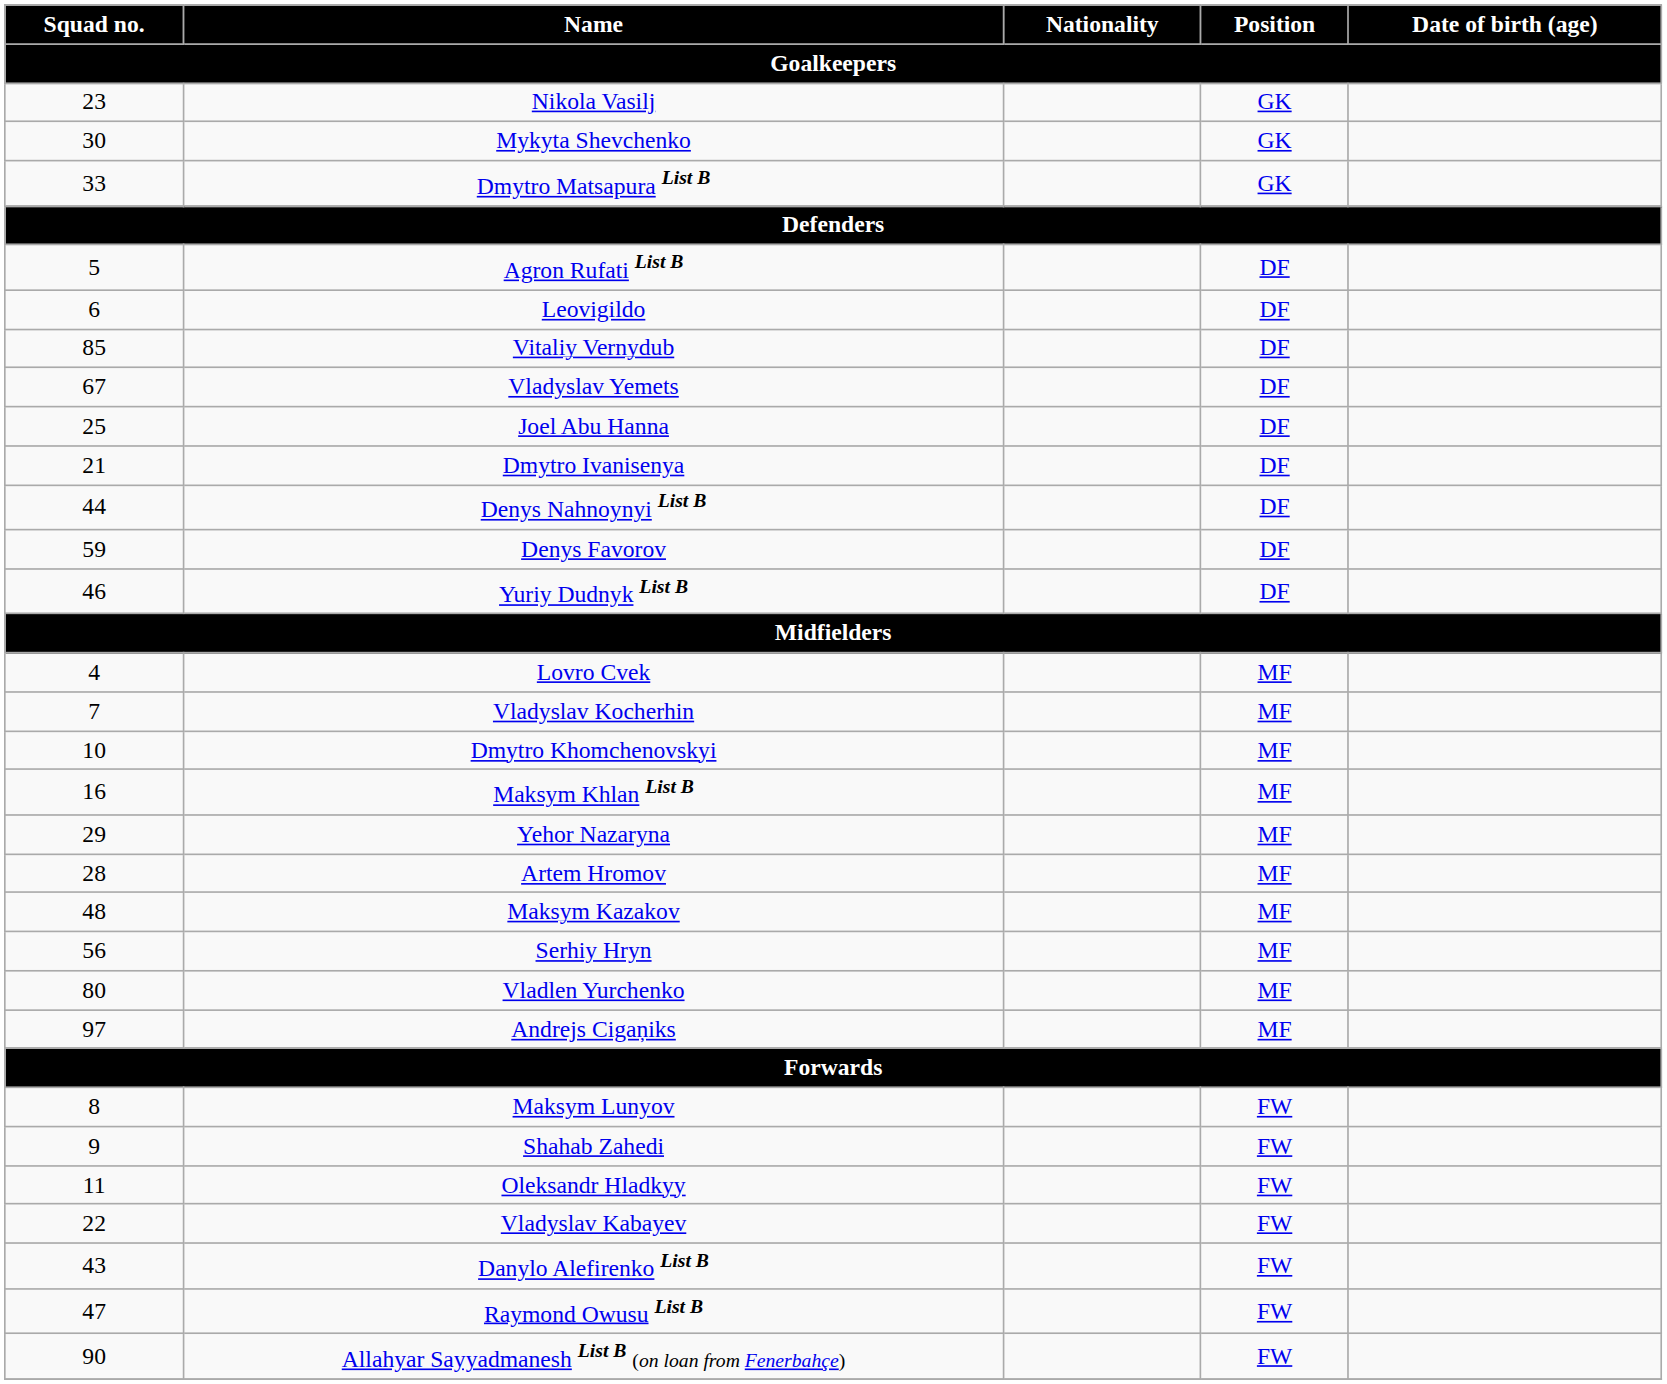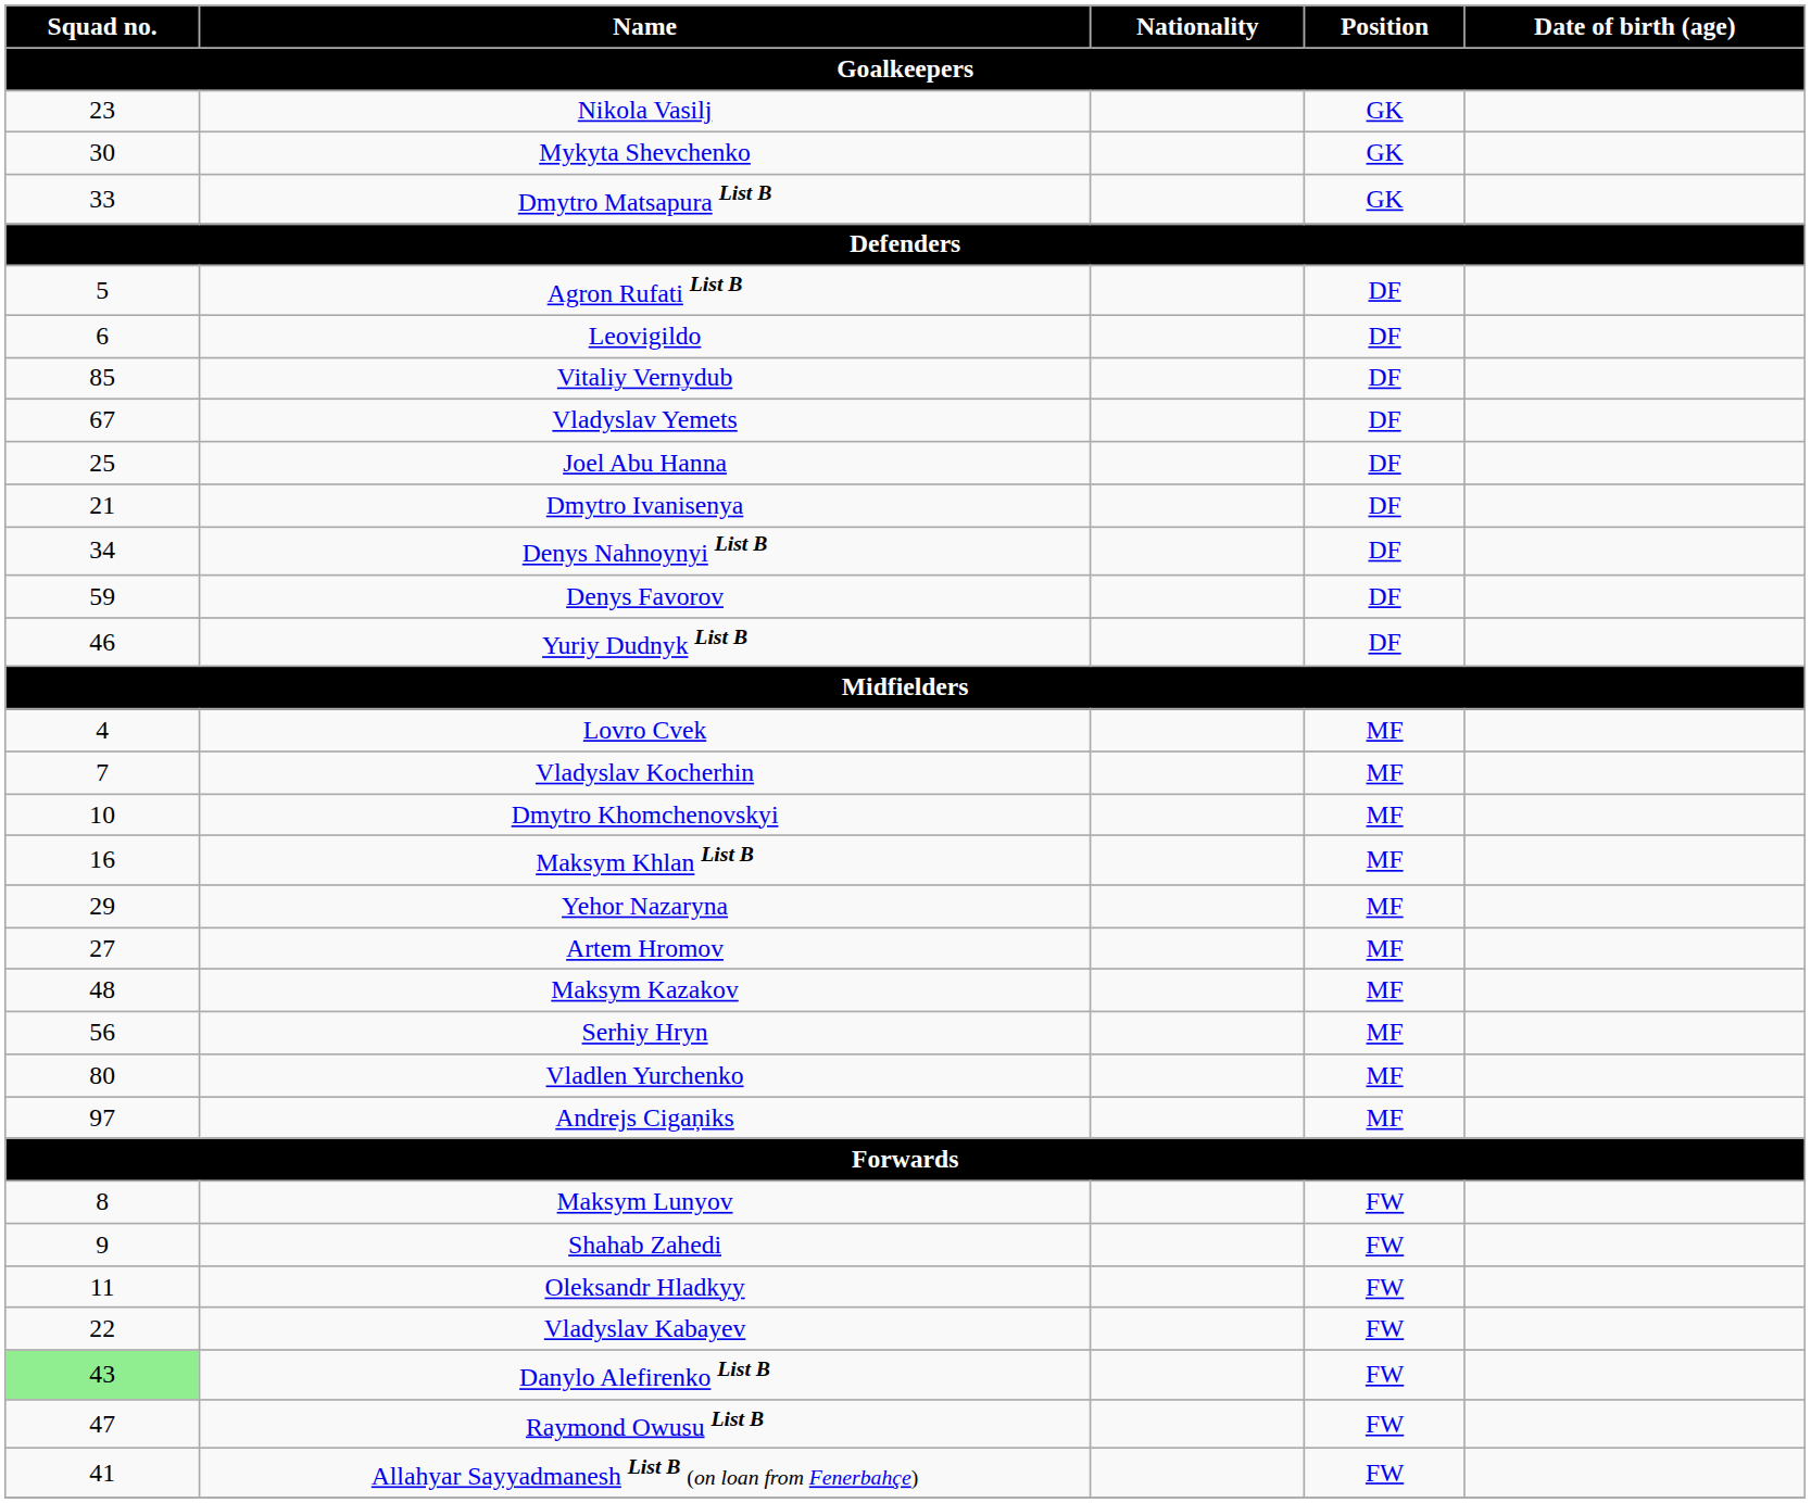 <table class="wikitable" style="text-align:center; font-size:90%; width:80%">
 <tr>
 <th style="background:black; color:#FFFFFF; text-align:center">Squad no.</th>
 <th style="background:black; color:#FFFFFF; text-align:center">Name</th>
 <th style="background:black; color:#FFFFFF; text-align:center">Nationality</th>
 <th style="background:black; color:#FFFFFF; text-align:center">Position</th>
 <th style="background:black; color:#FFFFFF; text-align:center">Date of birth (age)</th>
 </tr>
 <tr>
 <th colspan="6" style="background:black; color:#FFFFFF; text-align:center">Goalkeepers</th>
 </tr>
 <tr>
 <td>23</td>
 <td><a href='#'>Nikola Vasilj</a></td>
 <td></td>
 <td><a href='#'>GK</a></td>
 <td></td>
 </tr>
 <tr>
 <td>30</td>
 <td><a href='#'>Mykyta Shevchenko</a></td>
 <td></td>
 <td><a href='#'>GK</a></td>
 <td></td>
 </tr>
 <tr>
 <td>33</td>
 <td><a href='#'>Dmytro Matsapura</a> <sup><strong><em>List B</em></strong></sup></td>
 <td></td>
 <td><a href='#'>GK</a></td>
 <td></td>
 </tr>
 <tr>
 <th colspan="6" style="background:black; color:#FFFFFF; text-align:center">Defenders</th>
 </tr>
 <tr>
 <td>5</td>
 <td><a href='#'>Agron Rufati</a> <sup><strong><em>List B</em></strong></sup></td>
 <td></td>
 <td><a href='#'>DF</a></td>
 <td></td>
 </tr>
 <tr>
 <td>6</td>
 <td><a href='#'>Leovigildo</a></td>
 <td></td>
 <td><a href='#'>DF</a></td>
 <td></td>
 </tr>
 <tr>
 <td>85</td>
 <td><a href='#'>Vitaliy Vernydub</a></td>
 <td></td>
 <td><a href='#'>DF</a></td>
 <td></td>
 </tr>
 <tr>
 <td>67</td>
 <td><a href='#'>Vladyslav Yemets</a></td>
 <td></td>
 <td><a href='#'>DF</a></td>
 <td></td>
 </tr>
 <tr>
 <td>25</td>
 <td><a href='#'>Joel Abu Hanna</a></td>
 <td></td>
 <td><a href='#'>DF</a></td>
 <td></td>
 </tr>
 <tr>
 <td>21</td>
 <td><a href='#'>Dmytro Ivanisenya</a></td>
 <td></td>
 <td><a href='#'>DF</a></td>
 <td></td>
 </tr>
 <tr>
-<td>44</td>
+<td>34</td>
 <td><a href='#'>Denys Nahnoynyi</a> <sup><strong><em>List B</em></strong></sup></td>
 <td></td>
 <td><a href='#'>DF</a></td>
 <td></td>
 </tr>
 <tr>
 <td>59</td>
 <td><a href='#'>Denys Favorov</a></td>
 <td></td>
 <td><a href='#'>DF</a></td>
 <td></td>
 </tr>
 <tr>
 <td>46</td>
 <td><a href='#'>Yuriy Dudnyk</a> <sup><strong><em>List B</em></strong></sup></td>
 <td></td>
 <td><a href='#'>DF</a></td>
 <td></td>
 </tr>
 <tr>
 <th colspan="6" style="background:black; color:#FFFFFF; text-align:center">Midfielders</th>
 </tr>
 <tr>
 <td>4</td>
 <td><a href='#'>Lovro Cvek</a></td>
 <td></td>
 <td><a href='#'>MF</a></td>
 <td></td>
 </tr>
 <tr>
 <td>7</td>
 <td><a href='#'>Vladyslav Kocherhin</a></td>
 <td></td>
 <td><a href='#'>MF</a></td>
 <td></td>
 </tr>
 <tr>
 <td>10</td>
 <td><a href='#'>Dmytro Khomchenovskyi</a></td>
 <td></td>
 <td><a href='#'>MF</a></td>
 <td></td>
 </tr>
 <tr>
 <td>16</td>
 <td><a href='#'>Maksym Khlan</a> <sup><strong><em>List B</em></strong></sup></td>
 <td></td>
 <td><a href='#'>MF</a></td>
 <td></td>
 </tr>
 <tr>
 <td>29</td>
 <td><a href='#'>Yehor Nazaryna</a></td>
 <td></td>
 <td><a href='#'>MF</a></td>
 <td></td>
 </tr>
 <tr>
-<td>28</td>
+<td>27</td>
 <td><a href='#'>Artem Hromov</a></td>
 <td></td>
 <td><a href='#'>MF</a></td>
 <td></td>
 </tr>
 <tr>
 <td>48</td>
 <td><a href='#'>Maksym Kazakov</a></td>
 <td></td>
 <td><a href='#'>MF</a></td>
 <td></td>
 </tr>
 <tr>
 <td>56</td>
 <td><a href='#'>Serhiy Hryn</a></td>
 <td></td>
 <td><a href='#'>MF</a></td>
 <td></td>
 </tr>
 <tr>
 <td>80</td>
 <td><a href='#'>Vladlen Yurchenko</a></td>
 <td></td>
 <td><a href='#'>MF</a></td>
 <td></td>
 </tr>
 <tr>
 <td>97</td>
 <td><a href='#'>Andrejs Cigaņiks</a></td>
 <td></td>
 <td><a href='#'>MF</a></td>
 <td></td>
 </tr>
 <tr>
 <th colspan="7" style="background:black; color:#FFFFFF; text-align:center">Forwards</th>
 </tr>
 <tr>
 <td>8</td>
 <td><a href='#'>Maksym Lunyov</a></td>
 <td></td>
 <td><a href='#'>FW</a></td>
 <td></td>
 </tr>
 <tr>
 <td>9</td>
 <td><a href='#'>Shahab Zahedi</a></td>
 <td></td>
 <td><a href='#'>FW</a></td>
 <td></td>
 </tr>
 <tr>
 <td>11</td>
 <td><a href='#'>Oleksandr Hladkyy</a></td>
 <td></td>
 <td><a href='#'>FW</a></td>
 <td></td>
 </tr>
 <tr>
 <td>22</td>
 <td><a href='#'>Vladyslav Kabayev</a></td>
 <td></td>
 <td><a href='#'>FW</a></td>
 <td></td>
 </tr>
 <tr>
-<td>43</td>
+<td style="background: lightgreen;">43</td>
 <td><a href='#'>Danylo Alefirenko</a> <sup><strong><em>List B</em></strong></sup></td>
 <td></td>
 <td><a href='#'>FW</a></td>
 <td></td>
 </tr>
 <tr>
 <td>47</td>
 <td><a href='#'>Raymond Owusu</a> <sup><strong><em>List B</em></strong></sup></td>
 <td></td>
 <td><a href='#'>FW</a></td>
 <td></td>
 </tr>
 <tr>
-<td>90</td>
+<td>41</td>
 <td><a href='#'>Allahyar Sayyadmanesh</a> <sup><strong><em>List B</em></strong></sup> <small> (<em>on loan from <a href='#'>Fenerbahçe</a></em>)</small></td>
 <td></td>
 <td><a href='#'>FW</a></td>
 <td></td>
 </tr>
 <tr>
 </tr>
 </table>
